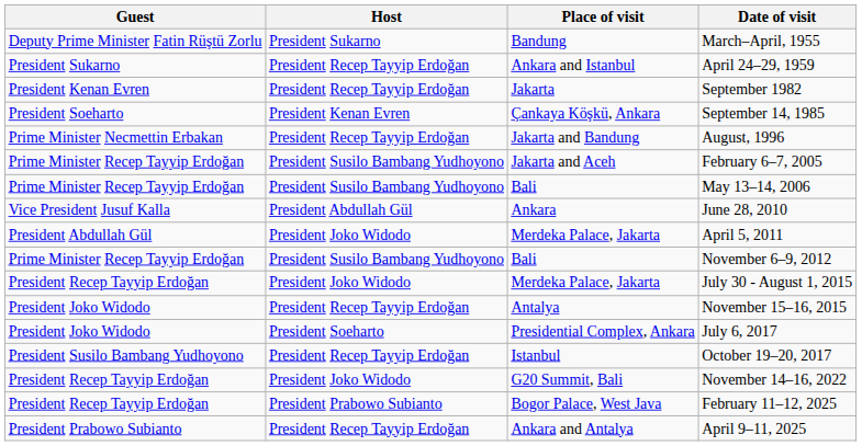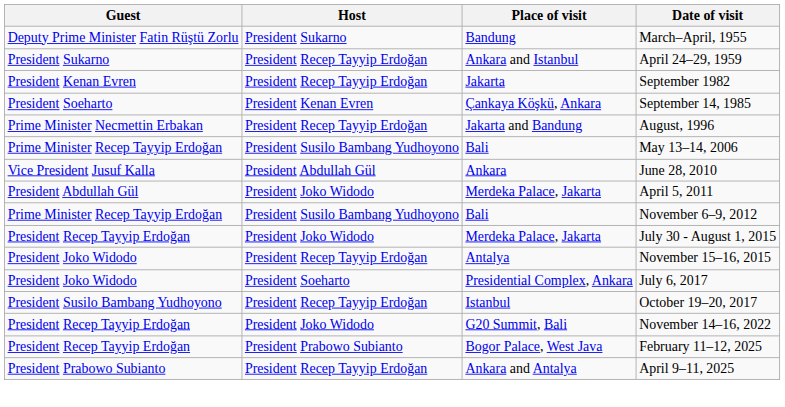 <table class="wikitable" border="1">
 <tr>
 <th>Guest</th>
 <th>Host</th>
 <th>Place of visit</th>
 <th>Date of visit</th>
 </tr>
 <tr>
 <td> <a href='#'>Deputy Prime Minister</a> <a href='#'>Fatin Rüştü Zorlu</a></td>
 <td> <a href='#'>President</a> <a href='#'>Sukarno</a></td>
 <td><a href='#'>Bandung</a></td>
 <td>March–April, 1955</td>
 </tr>
 <tr>
 <td> <a href='#'>President</a> <a href='#'>Sukarno</a></td>
 <td> <a href='#'>President</a> <a href='#'>Recep Tayyip Erdoğan</a></td>
 <td><a href='#'>Ankara</a> and <a href='#'>Istanbul</a></td>
 <td>April 24–29, 1959</td>
 </tr>
 <tr>
 <td> <a href='#'>President</a> <a href='#'>Kenan Evren</a></td>
 <td> <a href='#'>President</a> <a href='#'>Recep Tayyip Erdoğan</a></td>
 <td><a href='#'>Jakarta</a></td>
 <td>September 1982</td>
 </tr>
 <tr>
 <td> <a href='#'>President</a> <a href='#'>Soeharto</a></td>
 <td> <a href='#'>President</a> <a href='#'>Kenan Evren</a></td>
 <td><a href='#'>Çankaya Köşkü</a>, <a href='#'>Ankara</a></td>
 <td>September 14, 1985</td>
 </tr>
 <tr>
 <td> <a href='#'>Prime Minister</a> <a href='#'>Necmettin Erbakan</a></td>
 <td> <a href='#'>President</a> <a href='#'>Recep Tayyip Erdoğan</a></td>
 <td><a href='#'>Jakarta</a> and <a href='#'>Bandung</a></td>
 <td>August, 1996</td>
-</tr>
-<tr>
-<td> <a href='#'>Prime Minister</a> <a href='#'>Recep Tayyip Erdoğan</a></td>
-<td> <a href='#'>President</a> <a href='#'>Susilo Bambang Yudhoyono</a></td>
-<td><a href='#'>Jakarta</a> and <a href='#'>Aceh</a></td>
-<td>February 6–7, 2005</td>
 </tr>
 <tr>
 <td> <a href='#'>Prime Minister</a> <a href='#'>Recep Tayyip Erdoğan</a></td>
 <td> <a href='#'>President</a> <a href='#'>Susilo Bambang Yudhoyono</a></td>
 <td><a href='#'>Bali</a></td>
 <td>May 13–14, 2006</td>
 </tr>
 <tr>
 <td> <a href='#'>Vice President</a> <a href='#'>Jusuf Kalla</a></td>
 <td> <a href='#'>President</a> <a href='#'>Abdullah Gül</a></td>
 <td><a href='#'>Ankara</a></td>
 <td>June 28, 2010</td>
 </tr>
 <tr>
 <td> <a href='#'>President</a> <a href='#'>Abdullah Gül</a></td>
 <td> <a href='#'>President</a> <a href='#'>Joko Widodo</a></td>
 <td><a href='#'>Merdeka Palace</a>, <a href='#'>Jakarta</a></td>
 <td>April 5, 2011</td>
 </tr>
 <tr>
 <td> <a href='#'>Prime Minister</a> <a href='#'>Recep Tayyip Erdoğan</a></td>
 <td> <a href='#'>President</a> <a href='#'>Susilo Bambang Yudhoyono</a></td>
 <td><a href='#'>Bali</a></td>
 <td>November 6–9, 2012</td>
 </tr>
 <tr>
 <td> <a href='#'>President</a> <a href='#'>Recep Tayyip Erdoğan</a></td>
 <td> <a href='#'>President</a> <a href='#'>Joko Widodo</a></td>
 <td><a href='#'>Merdeka Palace</a>, <a href='#'>Jakarta</a></td>
 <td>July 30 - August 1, 2015</td>
 </tr>
 <tr>
 <td> <a href='#'>President</a> <a href='#'>Joko Widodo</a></td>
 <td> <a href='#'>President</a> <a href='#'>Recep Tayyip Erdoğan</a></td>
 <td><a href='#'>Antalya</a></td>
 <td>November 15–16, 2015</td>
 </tr>
 <tr>
 <td> <a href='#'>President</a> <a href='#'>Joko Widodo</a></td>
 <td> <a href='#'>President</a> <a href='#'>Soeharto</a></td>
 <td><a href='#'>Presidential Complex</a>, <a href='#'>Ankara</a></td>
 <td>July 6, 2017</td>
 </tr>
 <tr>
 <td> <a href='#'>President</a> <a href='#'>Susilo Bambang Yudhoyono</a></td>
 <td> <a href='#'>President</a> <a href='#'>Recep Tayyip Erdoğan</a></td>
 <td><a href='#'>Istanbul</a></td>
 <td>October 19–20, 2017</td>
 </tr>
 <tr>
 <td> <a href='#'>President</a> <a href='#'>Recep Tayyip Erdoğan</a></td>
 <td> <a href='#'>President</a> <a href='#'>Joko Widodo</a></td>
 <td><a href='#'>G20 Summit</a>, <a href='#'>Bali</a></td>
 <td>November 14–16, 2022</td>
 </tr>
 <tr>
 <td> <a href='#'>President</a> <a href='#'>Recep Tayyip Erdoğan</a></td>
 <td> <a href='#'>President</a> <a href='#'>Prabowo Subianto</a></td>
 <td><a href='#'>Bogor Palace</a>, <a href='#'>West Java</a></td>
 <td>February 11–12, 2025</td>
 </tr>
 <tr>
 <td> <a href='#'>President</a> <a href='#'>Prabowo Subianto</a></td>
 <td> <a href='#'>President</a> <a href='#'>Recep Tayyip Erdoğan</a></td>
 <td><a href='#'>Ankara</a> and <a href='#'>Antalya</a></td>
 <td>April 9–11, 2025</td>
 </tr>
 </table>
